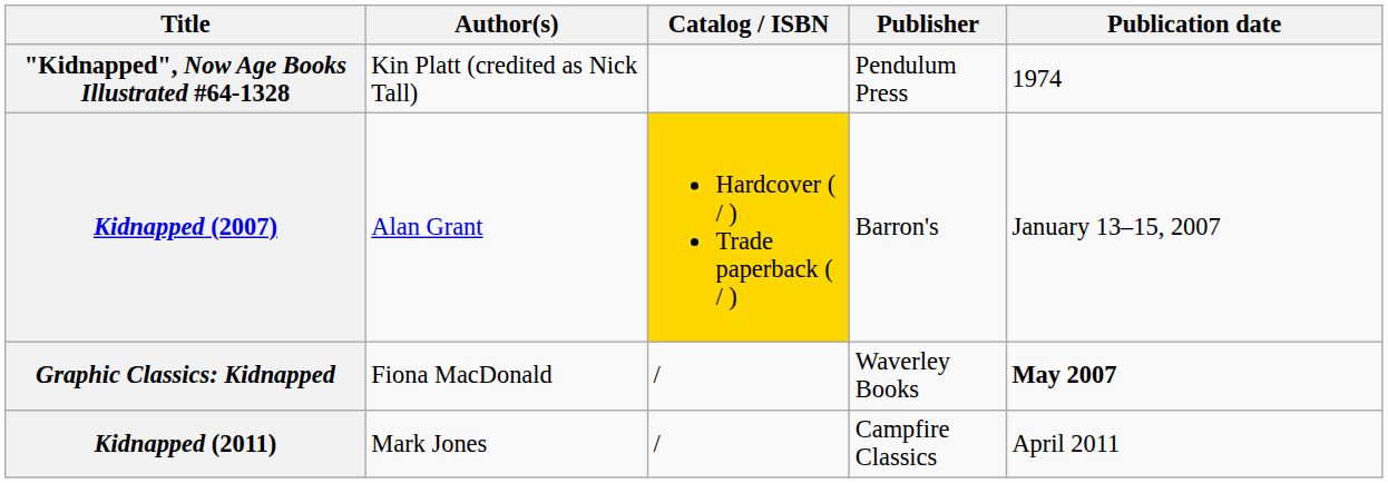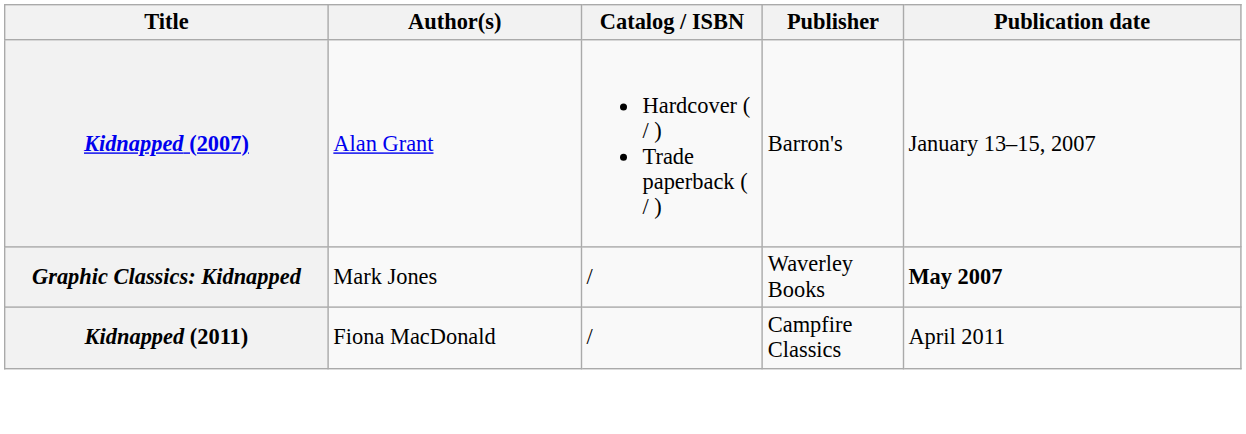 <table class="wikitable sortable" style="width:100%;">
 <tr>
 <th scope="col" style="width:23%;">Title</th>
 <th scope="col" style="width:18%;">Author(s)</th>
 <th scope="col" style="width:12%;">Catalog / ISBN</th>
 <th scope="col" style="width:10%;">Publisher</th>
 <th scope="col" style="width:24%;">Publication date</th>
 </tr>
 <tr>
-<th>"Kidnapped", <em>Now Age Books Illustrated</em> #64-1328</th>
-<td>Kin Platt (credited as Nick Tall)</td>
-<td></td>
-<td>Pendulum Press</td>
-<td>1974</td>
-</tr>
-<tr>
 <th><a href='#'><em>Kidnapped</em> (2007)</a></th>
 <td><a href='#'>Alan Grant</a></td>
-<td style="background: gold;"><br><ul><li>Hardcover ( / )</li><li>Trade paperback ( / )</li></ul></td>
+<td><br><ul><li>Hardcover ( / )</li><li>Trade paperback ( / )</li></ul></td>
 <td>Barron's</td>
 <td>January 13–15, 2007</td>
 </tr>
 <tr>
 <th><em>Graphic Classics: Kidnapped</em></th>
-<td>Fiona MacDonald</td>
+<td>Mark Jones</td>
 <td> / </td>
 <td>Waverley Books</td>
 <td><strong>May 2007</strong></td>
 </tr>
 <tr>
 <th><em>Kidnapped</em> (2011)</th>
-<td>Mark Jones</td>
+<td>Fiona MacDonald</td>
 <td> / </td>
 <td>Campfire Classics</td>
 <td>April 2011</td>
 </tr>
 </table>
